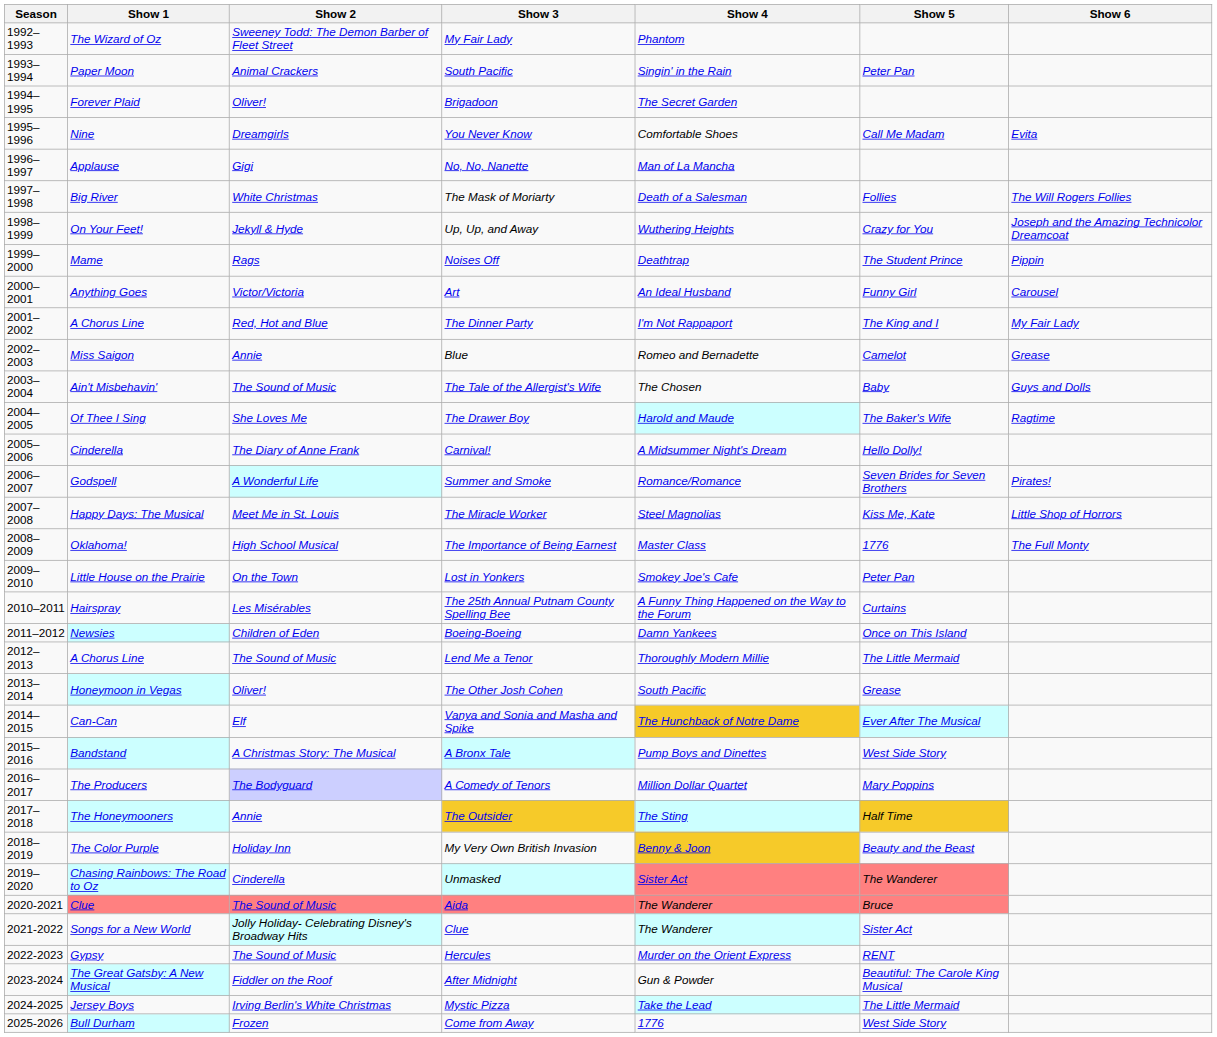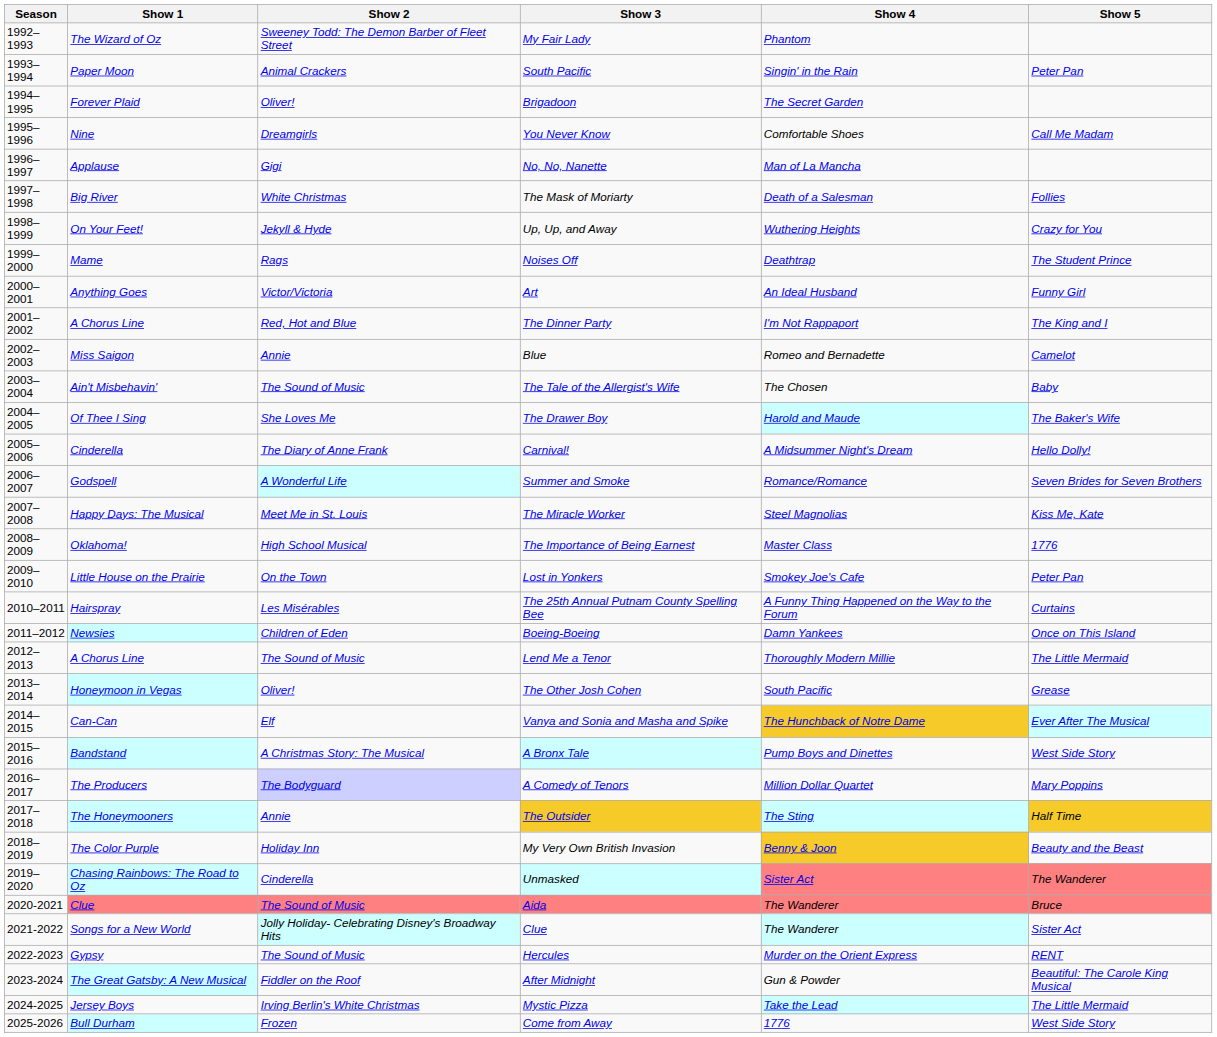 <table class="wikitable" style="font-size: 95%;">
 <tr>
 <th width=75>Season</th>
 <th>Show 1</th>
 <th>Show 2</th>
 <th>Show 3</th>
 <th>Show 4</th>
 <th>Show 5</th>
-<th>Show 6</th>
 </tr>
 <tr>
 <td>1992–1993</td>
 <td><em><a href='#'>The Wizard of Oz</a></em></td>
 <td><em><a href='#'>Sweeney Todd: The Demon Barber of Fleet Street</a></em></td>
 <td><em><a href='#'>My Fair Lady</a></em></td>
 <td><em><a href='#'>Phantom</a></em></td>
-<td></td>
 <td></td>
 </tr>
 <tr>
 <td>1993–1994</td>
 <td><em><a href='#'>Paper Moon</a></em></td>
 <td><em><a href='#'>Animal Crackers</a></em></td>
 <td><em><a href='#'>South Pacific</a></em></td>
 <td><em><a href='#'>Singin' in the Rain</a></em></td>
 <td><em><a href='#'>Peter Pan</a></em></td>
-<td></td>
 </tr>
 <tr>
 <td>1994–1995</td>
 <td><em><a href='#'>Forever Plaid</a></em></td>
 <td><em><a href='#'>Oliver!</a></em></td>
 <td><em><a href='#'>Brigadoon</a></em></td>
 <td><em><a href='#'>The Secret Garden</a></em></td>
-<td></td>
 <td></td>
 </tr>
 <tr>
 <td>1995–1996</td>
 <td><em><a href='#'>Nine</a></em></td>
 <td><em><a href='#'>Dreamgirls</a></em></td>
 <td><em><a href='#'>You Never Know</a></em></td>
 <td><em>Comfortable Shoes</em></td>
 <td><em><a href='#'>Call Me Madam</a></em></td>
-<td><em><a href='#'>Evita</a></em></td>
 </tr>
 <tr>
 <td>1996–1997</td>
 <td><em><a href='#'>Applause</a></em></td>
 <td><em><a href='#'>Gigi</a></em></td>
 <td><em><a href='#'>No, No, Nanette</a></em></td>
 <td><em><a href='#'>Man of La Mancha</a></em></td>
-<td></td>
 <td></td>
 </tr>
 <tr>
 <td>1997–1998</td>
 <td><em><a href='#'>Big River</a></em></td>
 <td><em><a href='#'>White Christmas</a></em></td>
 <td><em>The Mask of Moriarty</em></td>
 <td><em><a href='#'>Death of a Salesman</a></em></td>
 <td><em><a href='#'>Follies</a></em></td>
-<td><em><a href='#'>The Will Rogers Follies</a></em></td>
 </tr>
 <tr>
 <td>1998–1999</td>
 <td><em><a href='#'>On Your Feet!</a></em></td>
 <td><em><a href='#'>Jekyll & Hyde</a></em></td>
 <td><em>Up, Up, and Away</em></td>
 <td><em><a href='#'>Wuthering Heights</a></em></td>
 <td><em><a href='#'>Crazy for You</a></em></td>
-<td><em><a href='#'>Joseph and the Amazing Technicolor Dreamcoat</a></em></td>
 </tr>
 <tr>
 <td>1999–2000</td>
 <td><em><a href='#'>Mame</a></em></td>
 <td><em><a href='#'>Rags</a></em></td>
 <td><em><a href='#'>Noises Off</a></em></td>
 <td><em><a href='#'>Deathtrap</a></em></td>
 <td><em><a href='#'>The Student Prince</a></em></td>
-<td><em><a href='#'>Pippin</a></em></td>
 </tr>
 <tr>
 <td>2000–2001</td>
 <td><em><a href='#'>Anything Goes</a></em></td>
 <td><em><a href='#'>Victor/Victoria</a></em></td>
 <td><em><a href='#'>Art</a></em></td>
 <td><em><a href='#'>An Ideal Husband</a></em></td>
 <td><em><a href='#'>Funny Girl</a></em></td>
-<td><em><a href='#'>Carousel</a></em></td>
 </tr>
 <tr>
 <td>2001–2002</td>
 <td><em><a href='#'>A Chorus Line</a></em></td>
 <td><em><a href='#'>Red, Hot and Blue</a></em></td>
 <td><em><a href='#'>The Dinner Party</a></em></td>
 <td><em><a href='#'>I'm Not Rappaport</a></em></td>
 <td><em><a href='#'>The King and I</a></em></td>
-<td><em><a href='#'>My Fair Lady</a></em></td>
 </tr>
 <tr>
 <td>2002–2003</td>
 <td><em><a href='#'>Miss Saigon</a></em></td>
 <td><em><a href='#'>Annie</a></em></td>
 <td><em>Blue</em></td>
 <td><em>Romeo and Bernadette</em></td>
 <td><em><a href='#'>Camelot</a></em></td>
-<td><em><a href='#'>Grease</a></em></td>
 </tr>
 <tr>
 <td>2003–2004</td>
 <td><em><a href='#'>Ain't Misbehavin'</a></em></td>
 <td><em><a href='#'>The Sound of Music</a></em></td>
 <td><em><a href='#'>The Tale of the Allergist's Wife</a></em></td>
 <td><em>The Chosen</em></td>
 <td><em><a href='#'>Baby</a></em></td>
-<td><em><a href='#'>Guys and Dolls</a></em></td>
 </tr>
 <tr>
 <td>2004–2005</td>
 <td><em><a href='#'>Of Thee I Sing</a></em></td>
 <td><em><a href='#'>She Loves Me</a></em></td>
 <td><em><a href='#'>The Drawer Boy</a></em></td>
 <td style="background:#cff;"><em><a href='#'>Harold and Maude</a></em></td>
 <td><em><a href='#'>The Baker's Wife</a></em></td>
-<td><em><a href='#'>Ragtime</a></em></td>
 </tr>
 <tr>
 <td>2005–2006</td>
 <td><em><a href='#'>Cinderella</a></em></td>
 <td><em><a href='#'>The Diary of Anne Frank</a></em></td>
 <td><em><a href='#'>Carnival!</a></em></td>
 <td><em><a href='#'>A Midsummer Night's Dream</a></em></td>
 <td><em><a href='#'>Hello Dolly!</a></em></td>
-<td></td>
 </tr>
 <tr>
 <td>2006–2007</td>
 <td><em><a href='#'>Godspell</a></em></td>
 <td style="background:#cff;"><em><a href='#'>A Wonderful Life</a></em></td>
 <td><em><a href='#'>Summer and Smoke</a></em></td>
 <td><em><a href='#'>Romance/Romance</a></em></td>
 <td><em><a href='#'>Seven Brides for Seven Brothers</a></em></td>
-<td><em><a href='#'>Pirates!</a></em></td>
 </tr>
 <tr>
 <td>2007–2008</td>
 <td><em><a href='#'>Happy Days: The Musical</a></em></td>
 <td><em><a href='#'>Meet Me in St. Louis</a></em></td>
 <td><em><a href='#'>The Miracle Worker</a></em></td>
 <td><em><a href='#'>Steel Magnolias</a></em></td>
 <td><em><a href='#'>Kiss Me, Kate</a></em></td>
-<td><em><a href='#'>Little Shop of Horrors</a></em></td>
 </tr>
 <tr>
 <td>2008–2009</td>
 <td><em><a href='#'>Oklahoma!</a></em></td>
 <td><em><a href='#'>High School Musical</a></em></td>
 <td><em><a href='#'>The Importance of Being Earnest</a></em></td>
 <td><em><a href='#'>Master Class</a></em></td>
 <td><em><a href='#'>1776</a></em></td>
-<td><em><a href='#'>The Full Monty</a></em></td>
 </tr>
 <tr>
 <td>2009–2010</td>
 <td><em><a href='#'>Little House on the Prairie</a></em></td>
 <td><em><a href='#'>On the Town</a></em></td>
 <td><em><a href='#'>Lost in Yonkers</a></em></td>
 <td><em><a href='#'>Smokey Joe's Cafe</a></em></td>
 <td><em><a href='#'>Peter Pan</a></em></td>
-<td></td>
 </tr>
 <tr>
 <td>2010–2011</td>
 <td><em><a href='#'>Hairspray</a></em></td>
 <td><em><a href='#'>Les Misérables</a></em></td>
 <td><em><a href='#'>The 25th Annual Putnam County Spelling Bee</a></em></td>
 <td><em><a href='#'>A Funny Thing Happened on the Way to the Forum</a></em></td>
 <td><em><a href='#'>Curtains</a></em></td>
-<td></td>
 </tr>
 <tr>
 <td>2011–2012</td>
 <td style="background:#cff;"><em><a href='#'>Newsies</a></em></td>
 <td><em><a href='#'>Children of Eden</a></em></td>
 <td><em><a href='#'>Boeing-Boeing</a></em></td>
 <td><em><a href='#'>Damn Yankees</a></em></td>
 <td><em><a href='#'>Once on This Island</a></em></td>
-<td></td>
 </tr>
 <tr>
 <td>2012–2013</td>
 <td><em><a href='#'>A Chorus Line</a></em></td>
 <td><em><a href='#'>The Sound of Music</a></em></td>
 <td><em><a href='#'>Lend Me a Tenor</a></em></td>
 <td><em><a href='#'>Thoroughly Modern Millie</a></em></td>
 <td><em><a href='#'>The Little Mermaid</a></em></td>
-<td></td>
 </tr>
 <tr>
 <td>2013–2014</td>
 <td style="background:#cff;"><em><a href='#'>Honeymoon in Vegas</a></em></td>
 <td><em><a href='#'>Oliver!</a></em></td>
 <td><em><a href='#'>The Other Josh Cohen</a></em></td>
 <td><em><a href='#'>South Pacific</a></em></td>
 <td><em><a href='#'>Grease</a></em></td>
-<td></td>
 </tr>
 <tr>
 <td>2014–2015</td>
 <td><em><a href='#'>Can-Can</a></em></td>
 <td><em><a href='#'>Elf</a></em></td>
 <td><em><a href='#'>Vanya and Sonia and Masha and Spike</a></em></td>
 <td style="background:#f6ca29;"><em><a href='#'>The Hunchback of Notre Dame</a></em></td>
 <td style="background:#cff;"><em><a href='#'>Ever After The Musical</a></em></td>
-<td></td>
 </tr>
 <tr>
 <td>2015–2016</td>
 <td style="background:#cff;"><em><a href='#'>Bandstand</a></em></td>
 <td><em><a href='#'>A Christmas Story: The Musical</a></em></td>
 <td style="background:#cff;"><em><a href='#'>A Bronx Tale</a></em></td>
 <td><em><a href='#'>Pump Boys and Dinettes</a></em></td>
 <td><em><a href='#'>West Side Story</a></em></td>
-<td></td>
 </tr>
 <tr>
 <td>2016–2017</td>
 <td><em><a href='#'>The Producers</a></em></td>
 <td style="background:#cccfff;"><em><a href='#'>The Bodyguard</a></em></td>
 <td><em><a href='#'>A Comedy of Tenors</a></em></td>
 <td><em><a href='#'>Million Dollar Quartet</a></em></td>
 <td><em><a href='#'>Mary Poppins</a></em></td>
-<td></td>
 </tr>
 <tr>
 <td>2017–2018</td>
 <td style="background:#cff;"><em><a href='#'>The Honeymooners</a></em></td>
 <td><em><a href='#'>Annie</a></em></td>
 <td style="background:#F6CA29"><em><a href='#'>The Outsider</a></em></td>
 <td style="background:#cff;"><em><a href='#'>The Sting</a></em></td>
 <td style="background:#F6CA29"><em>Half Time</em></td>
-<td></td>
 </tr>
 <tr>
 <td>2018–2019</td>
 <td><em><a href='#'>The Color Purple</a></em></td>
 <td><em><a href='#'>Holiday Inn</a></em></td>
 <td style="background:#CCFFF;"><em>My Very Own British Invasion</em></td>
 <td style="background:#f6ca29;"><em><a href='#'>Benny & Joon</a></em></td>
 <td><em><a href='#'>Beauty and the Beast</a></em></td>
-<td></td>
 </tr>
 <tr>
 <td>2019–2020</td>
 <td style="background:#cff;"><em><a href='#'>Chasing Rainbows: The Road to Oz</a></em></td>
 <td><em><a href='#'>Cinderella</a></em></td>
 <td style="background:#cff;"><em>Unmasked</em></td>
 <td style="background:#ff8080"><em><a href='#'>Sister Act</a></em></td>
 <td style="background:#ff8080"><em>The Wanderer</em></td>
-<td></td>
 </tr>
 <tr>
 <td>2020-2021</td>
 <td style="background:#ff8080"><em><a href='#'>Clue</a></em></td>
 <td style="background:#ff8080"><em><a href='#'>The Sound of Music</a></em></td>
 <td style="background:#ff8080"><em><a href='#'>Aida</a></em></td>
 <td style="background:#ff8080"><em>The Wanderer</em></td>
 <td style="background:#ff8080"><em>Bruce</em></td>
-<td></td>
 </tr>
 <tr>
 <td>2021-2022</td>
 <td><em><a href='#'>Songs for a New World</a></em></td>
 <td style="background:#cff;"><em>Jolly Holiday- Celebrating Disney's Broadway Hits</em></td>
 <td><em><a href='#'>Clue</a></em></td>
 <td style="background:#cff;"><em>The Wanderer</em></td>
 <td><em><a href='#'>Sister Act</a></em></td>
-<td></td>
 </tr>
 <tr>
 <td>2022-2023</td>
 <td><em><a href='#'>Gypsy</a></em></td>
 <td><em><a href='#'>The Sound of Music</a></em></td>
 <td><em><a href='#'>Hercules</a></em></td>
 <td><em><a href='#'>Murder on the Orient Express</a></em></td>
 <td><em><a href='#'>RENT</a></em></td>
-<td></td>
 </tr>
 <tr>
 <td>2023-2024</td>
 <td style="background:#cff;"><em><a href='#'>The Great Gatsby: A New Musical</a></em></td>
 <td><em><a href='#'>Fiddler on the Roof</a></em></td>
 <td><em><a href='#'>After Midnight</a></em></td>
 <td><em>Gun & Powder</em></td>
 <td><em><a href='#'>Beautiful: The Carole King Musical</a></em></td>
-<td></td>
 </tr>
 <tr>
 <td>2024-2025</td>
 <td><em><a href='#'>Jersey Boys</a></em></td>
 <td><em><a href='#'>Irving Berlin's White Christmas</a></em></td>
 <td><em><a href='#'>Mystic Pizza</a></em></td>
 <td style="background:#cff;"><em><a href='#'>Take the Lead</a></em></td>
 <td><em><a href='#'>The Little Mermaid</a></em></td>
-<td></td>
 </tr>
 <tr>
 <td>2025-2026</td>
 <td style="background:#cff;"><em><a href='#'>Bull Durham</a></em></td>
 <td><em><a href='#'>Frozen</a></em></td>
 <td><em><a href='#'>Come from Away</a></em></td>
 <td><em><a href='#'>1776</a></em></td>
 <td><em><a href='#'>West Side Story</a></em></td>
-<td></td>
 </tr>
 </table>
